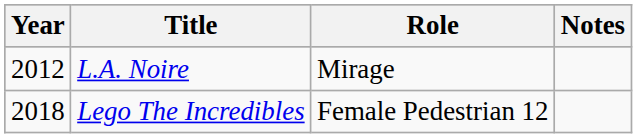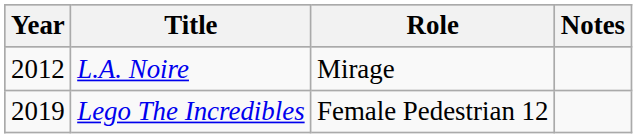 <table class="wikitable sortable">
 <tr>
 <th>Year</th>
 <th>Title</th>
 <th>Role</th>
 <th>Notes</th>
 </tr>
 <tr>
 <td>2012</td>
 <td><em><a href='#'>L.A. Noire</a></em></td>
 <td>Mirage</td>
 <td></td>
 </tr>
 <tr>
-<td>2018</td>
+<td>2019</td>
 <td><em><a href='#'>Lego The Incredibles</a></em></td>
 <td>Female Pedestrian 12</td>
 <td></td>
 </tr>
 </table>
